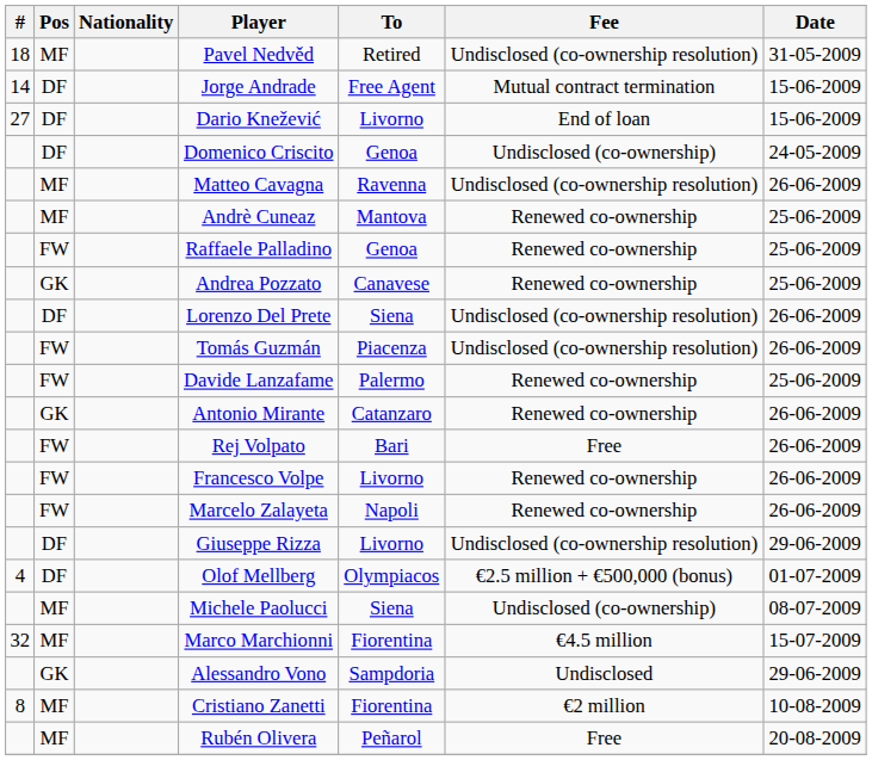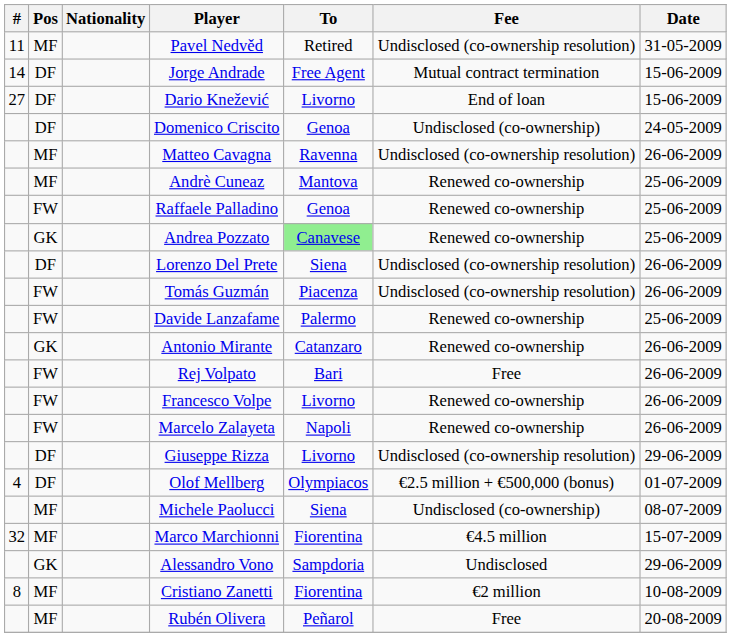 <table width=75% class="wikitable" style="text-align:center; font-size:95%; text-align:center">
 <tr>
 <th><strong>#</strong></th>
 <th><strong>Pos</strong></th>
 <th><strong>Nationality</strong></th>
 <th><strong>Player</strong></th>
 <th><strong>To</strong></th>
 <th><strong>Fee</strong></th>
 <th><strong>Date</strong></th>
 </tr>
 <tr --->
-<td>18</td>
+<td>11</td>
 <td>MF</td>
 <td></td>
 <td><a href='#'>Pavel Nedvěd</a></td>
 <td>Retired</td>
 <td>Undisclosed (co-ownership resolution)</td>
 <td>31-05-2009</td>
 </tr>
 <tr --->
 <td>14</td>
 <td>DF</td>
 <td></td>
 <td><a href='#'>Jorge Andrade</a></td>
 <td><a href='#'>Free Agent</a></td>
 <td>Mutual contract termination</td>
 <td>15-06-2009</td>
 </tr>
 <tr --->
 <td>27</td>
 <td>DF</td>
 <td></td>
 <td><a href='#'>Dario Knežević</a></td>
 <td><a href='#'>Livorno</a></td>
 <td>End of loan</td>
 <td>15-06-2009</td>
 </tr>
 <tr --->
 <td></td>
 <td>DF</td>
 <td></td>
 <td><a href='#'>Domenico Criscito</a></td>
 <td><a href='#'>Genoa</a></td>
 <td>Undisclosed (co-ownership)</td>
 <td>24-05-2009</td>
 </tr>
 <tr --->
 <td></td>
 <td>MF</td>
 <td></td>
 <td><a href='#'>Matteo Cavagna</a></td>
 <td><a href='#'>Ravenna</a></td>
 <td>Undisclosed (co-ownership resolution)</td>
 <td>26-06-2009</td>
 </tr>
 <tr --->
 <td></td>
 <td>MF</td>
 <td></td>
 <td><a href='#'>Andrè Cuneaz</a></td>
 <td><a href='#'>Mantova</a></td>
 <td>Renewed co-ownership</td>
 <td>25-06-2009</td>
 </tr>
 <tr --->
 <td></td>
 <td>FW</td>
 <td></td>
 <td><a href='#'>Raffaele Palladino</a></td>
 <td><a href='#'>Genoa</a></td>
 <td>Renewed co-ownership</td>
 <td>25-06-2009</td>
 </tr>
 <tr --->
 <td></td>
 <td>GK</td>
 <td></td>
 <td><a href='#'>Andrea Pozzato</a></td>
-<td><a href='#'>Canavese</a></td>
+<td style="background: lightgreen;"><a href='#'>Canavese</a></td>
 <td>Renewed co-ownership</td>
 <td>25-06-2009</td>
 </tr>
 <tr --->
 <td></td>
 <td>DF</td>
 <td></td>
 <td><a href='#'>Lorenzo Del Prete</a></td>
 <td><a href='#'>Siena</a></td>
 <td>Undisclosed (co-ownership resolution)</td>
 <td>26-06-2009</td>
 </tr>
 <tr --->
 <td></td>
 <td>FW</td>
 <td></td>
 <td><a href='#'>Tomás Guzmán</a></td>
 <td><a href='#'>Piacenza</a></td>
 <td>Undisclosed (co-ownership resolution)</td>
 <td>26-06-2009</td>
 </tr>
 <tr --->
 <td></td>
 <td>FW</td>
 <td></td>
 <td><a href='#'>Davide Lanzafame</a></td>
 <td><a href='#'>Palermo</a></td>
 <td>Renewed co-ownership</td>
 <td>25-06-2009</td>
 </tr>
 <tr --->
 <td></td>
 <td>GK</td>
 <td></td>
 <td><a href='#'>Antonio Mirante</a></td>
 <td><a href='#'>Catanzaro</a></td>
 <td>Renewed co-ownership</td>
 <td>26-06-2009</td>
 </tr>
 <tr --->
 <td></td>
 <td>FW</td>
 <td></td>
 <td><a href='#'>Rej Volpato</a></td>
 <td><a href='#'>Bari</a></td>
 <td>Free</td>
 <td>26-06-2009</td>
 </tr>
 <tr --->
 <td></td>
 <td>FW</td>
 <td></td>
 <td><a href='#'>Francesco Volpe</a></td>
 <td><a href='#'>Livorno</a></td>
 <td>Renewed co-ownership</td>
 <td>26-06-2009</td>
 </tr>
 <tr --->
 <td></td>
 <td>FW</td>
 <td></td>
 <td><a href='#'>Marcelo Zalayeta</a></td>
 <td><a href='#'>Napoli</a></td>
 <td>Renewed co-ownership</td>
 <td>26-06-2009</td>
 </tr>
 <tr --->
 <td></td>
 <td>DF</td>
 <td></td>
 <td><a href='#'>Giuseppe Rizza</a></td>
 <td><a href='#'>Livorno</a></td>
 <td>Undisclosed (co-ownership resolution)</td>
 <td>29-06-2009</td>
 </tr>
 <tr --->
 <td>4</td>
 <td>DF</td>
 <td></td>
 <td><a href='#'>Olof Mellberg</a></td>
 <td><a href='#'>Olympiacos</a></td>
 <td>€2.5 million + €500,000 (bonus)</td>
 <td>01-07-2009</td>
 </tr>
 <tr --->
 <td></td>
 <td>MF</td>
 <td></td>
 <td><a href='#'>Michele Paolucci</a></td>
 <td><a href='#'>Siena</a></td>
 <td>Undisclosed (co-ownership)</td>
 <td>08-07-2009</td>
 </tr>
 <tr --->
 <td>32</td>
 <td>MF</td>
 <td></td>
 <td><a href='#'>Marco Marchionni</a></td>
 <td><a href='#'>Fiorentina</a></td>
 <td>€4.5 million</td>
 <td>15-07-2009</td>
 </tr>
 <tr --->
 <td></td>
 <td>GK</td>
 <td></td>
 <td><a href='#'>Alessandro Vono</a></td>
 <td><a href='#'>Sampdoria</a></td>
 <td>Undisclosed</td>
 <td>29-06-2009</td>
 </tr>
 <tr --->
 <td>8</td>
 <td>MF</td>
 <td></td>
 <td><a href='#'>Cristiano Zanetti</a></td>
 <td><a href='#'>Fiorentina</a></td>
 <td>€2 million</td>
 <td>10-08-2009</td>
 </tr>
 <tr --->
 <td></td>
 <td>MF</td>
 <td></td>
 <td><a href='#'>Rubén Olivera</a></td>
 <td><a href='#'>Peñarol</a></td>
 <td>Free</td>
 <td>20-08-2009</td>
 </tr>
 <tr --->
 </tr>
 </table>
